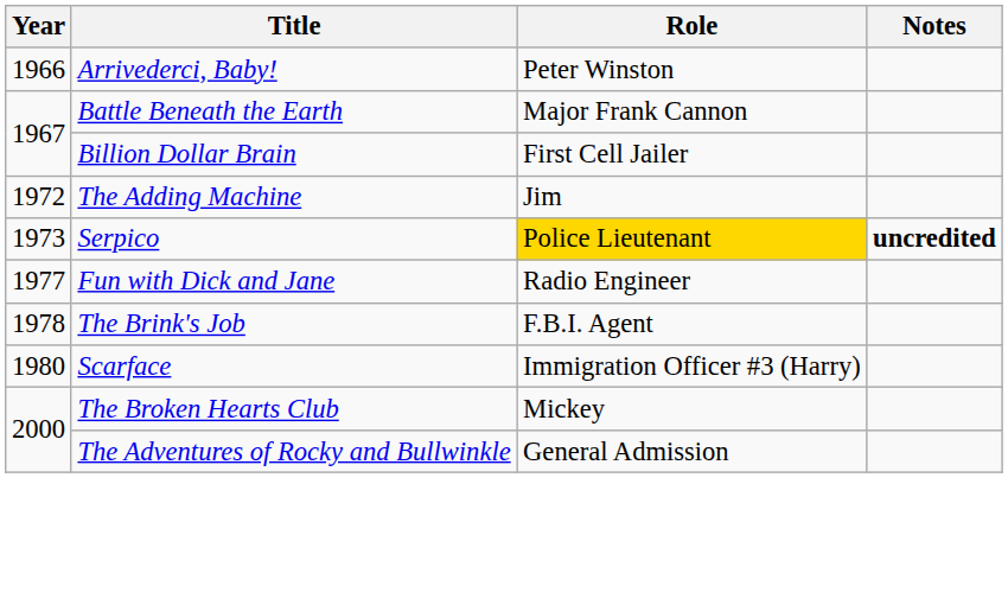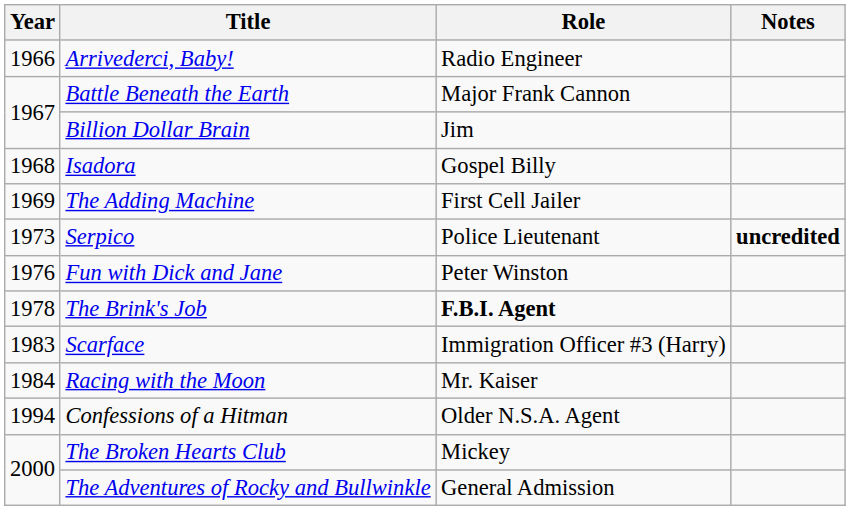 <table class="wikitable">
 <tr>
 <th>Year</th>
 <th>Title</th>
 <th>Role</th>
 <th>Notes</th>
 </tr>
 <tr>
 <td>1966</td>
 <td><em><a href='#'>Arrivederci, Baby!</a></em></td>
-<td>Peter Winston</td>
+<td>Radio Engineer</td>
 <td></td>
 </tr>
 <tr>
 <td rowspan="2">1967</td>
 <td><em><a href='#'>Battle Beneath the Earth</a></em></td>
 <td>Major Frank Cannon</td>
 <td></td>
 </tr>
 <tr>
 <td><em><a href='#'>Billion Dollar Brain</a></em></td>
-<td>First Cell Jailer</td>
+<td>Jim</td>
 <td></td>
 </tr>
 <tr>
-<td>1972</td>
+<td>1968</td>
+<td><em><a href='#'>Isadora</a></em></td>
+<td>Gospel Billy</td>
+<td></td>
+</tr>
+<tr>
+<td>1969</td>
 <td><em><a href='#'>The Adding Machine</a></em></td>
-<td>Jim</td>
+<td>First Cell Jailer</td>
 <td></td>
 </tr>
 <tr>
 <td>1973</td>
 <td><em><a href='#'>Serpico</a></em></td>
-<td style="background: gold;">Police Lieutenant</td>
+<td>Police Lieutenant</td>
 <td><strong>uncredited</strong></td>
 </tr>
 <tr>
-<td>1977</td>
+<td>1976</td>
 <td><em><a href='#'>Fun with Dick and Jane</a></em></td>
-<td>Radio Engineer</td>
+<td>Peter Winston</td>
 <td></td>
 </tr>
 <tr>
 <td>1978</td>
 <td><em><a href='#'>The Brink's Job</a></em></td>
-<td>F.B.I. Agent</td>
+<td><strong>F.B.I. Agent</strong></td>
 <td></td>
 </tr>
 <tr>
-<td>1980</td>
+<td>1983</td>
 <td><em><a href='#'>Scarface</a></em></td>
 <td>Immigration Officer #3 (Harry)</td>
+<td></td>
+</tr>
+<tr>
+<td>1984</td>
+<td><em><a href='#'>Racing with the Moon</a></em></td>
+<td>Mr. Kaiser</td>
+<td></td>
+</tr>
+<tr>
+<td>1994</td>
+<td><em>Confessions of a Hitman</em></td>
+<td>Older N.S.A. Agent</td>
 <td></td>
 </tr>
 <tr>
 <td rowspan="2">2000</td>
 <td><em><a href='#'>The Broken Hearts Club</a></em></td>
 <td>Mickey</td>
 <td></td>
 </tr>
 <tr>
 <td><em><a href='#'>The Adventures of Rocky and Bullwinkle</a></em></td>
 <td>General Admission</td>
 <td></td>
 </tr>
 </table>
